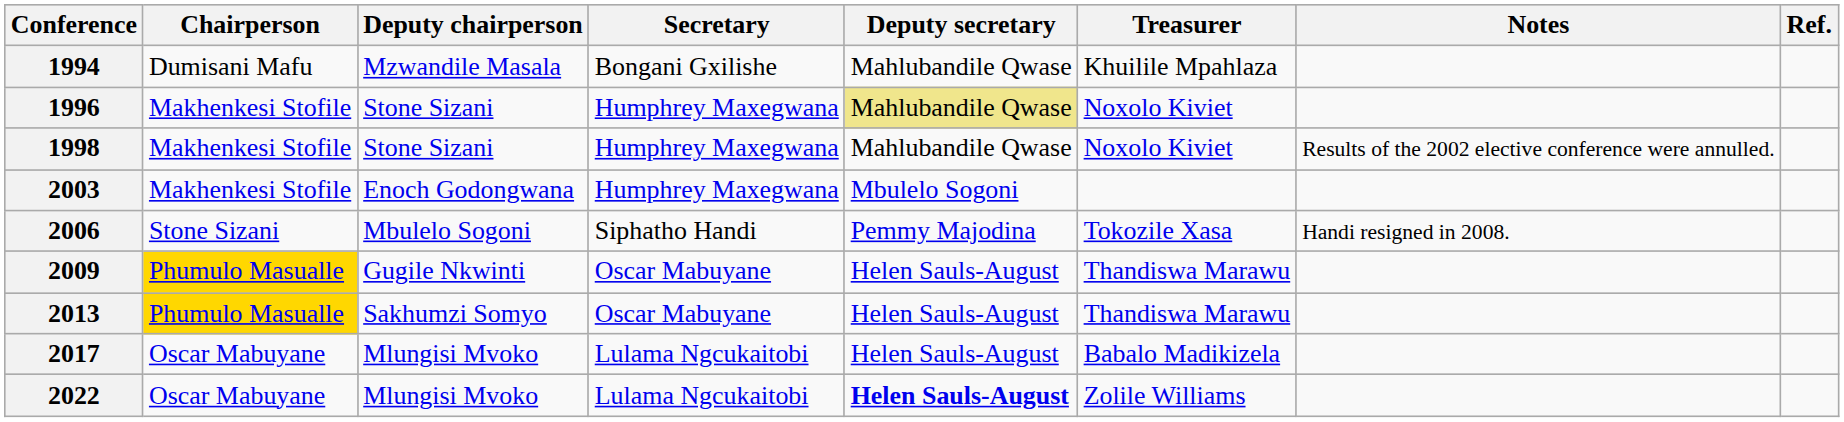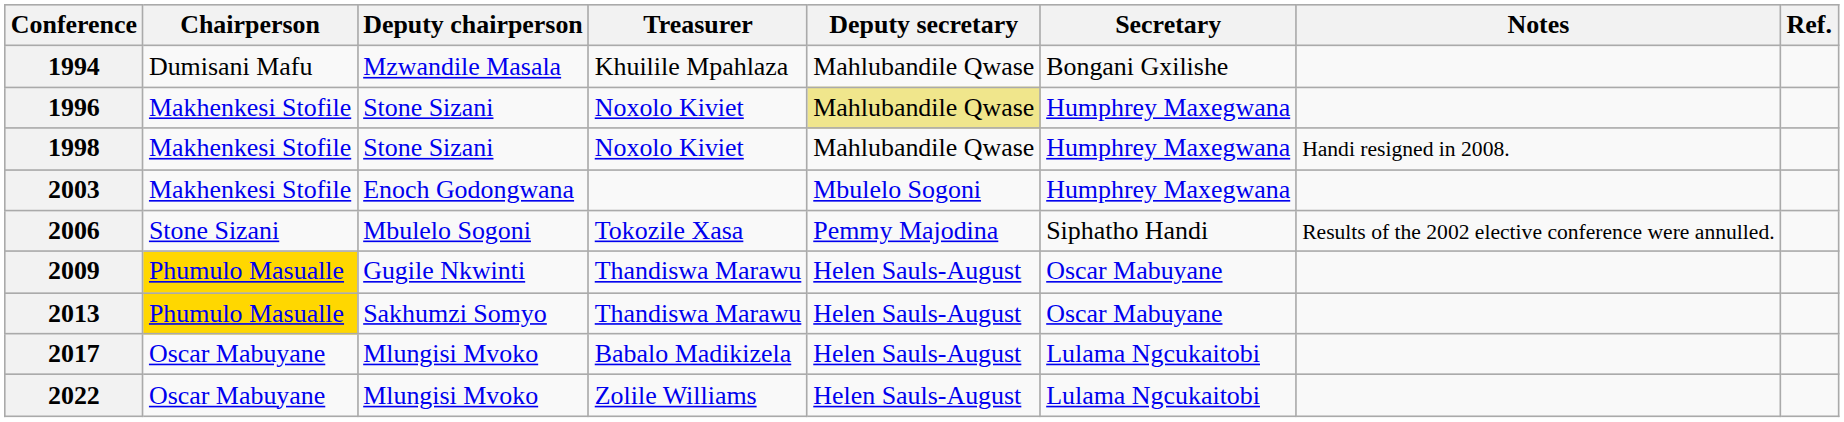 <table class="wikitable">
 <tr>
 <th>Conference</th>
 <th>Chairperson</th>
 <th>Deputy chairperson</th>
+<th>Treasurer</th>
+<th>Deputy secretary</th>
 <th>Secretary</th>
-<th>Deputy secretary</th>
-<th>Treasurer</th>
 <th>Notes</th>
 <th>Ref.</th>
 </tr>
 <tr>
 <th>1994</th>
 <td>Dumisani Mafu</td>
 <td><a href='#'>Mzwandile Masala</a></td>
+<td>Khuilile Mpahlaza</td>
+<td>Mahlubandile Qwase</td>
 <td>Bongani Gxilishe</td>
-<td>Mahlubandile Qwase</td>
-<td>Khuilile Mpahlaza</td>
 <td></td>
 <td></td>
 </tr>
 <tr>
 <th>1996</th>
 <td><a href='#'>Makhenkesi Stofile</a></td>
 <td><a href='#'>Stone Sizani</a></td>
+<td><a href='#'>Noxolo Kiviet</a></td>
+<td style="background: khaki;">Mahlubandile Qwase</td>
 <td><a href='#'>Humphrey Maxegwana</a></td>
-<td style="background: khaki;">Mahlubandile Qwase</td>
-<td><a href='#'>Noxolo Kiviet</a></td>
 <td></td>
 <td></td>
 </tr>
 <tr>
 <th>1998</th>
 <td><a href='#'>Makhenkesi Stofile</a></td>
 <td><a href='#'>Stone Sizani</a></td>
+<td><a href='#'>Noxolo Kiviet</a></td>
+<td>Mahlubandile Qwase</td>
 <td><a href='#'>Humphrey Maxegwana</a></td>
-<td>Mahlubandile Qwase</td>
-<td><a href='#'>Noxolo Kiviet</a></td>
-<td><small>Results of the 2002 elective conference were annulled.</small></td>
+<td><small>Handi resigned in 2008.</small></td>
 <td></td>
 </tr>
 <tr>
 <th>2003</th>
 <td><a href='#'>Makhenkesi Stofile</a></td>
 <td><a href='#'>Enoch Godongwana</a></td>
+<td></td>
+<td><a href='#'>Mbulelo Sogoni</a></td>
 <td><a href='#'>Humphrey Maxegwana</a></td>
-<td><a href='#'>Mbulelo Sogoni</a></td>
-<td></td>
 <td></td>
 <td></td>
 </tr>
 <tr>
 <th>2006</th>
 <td><a href='#'>Stone Sizani</a></td>
 <td><a href='#'>Mbulelo Sogoni</a></td>
+<td><a href='#'>Tokozile Xasa</a></td>
+<td><a href='#'>Pemmy Majodina</a></td>
 <td>Siphatho Handi</td>
-<td><a href='#'>Pemmy Majodina</a></td>
-<td><a href='#'>Tokozile Xasa</a></td>
-<td><small>Handi resigned in 2008.</small></td>
+<td><small>Results of the 2002 elective conference were annulled.</small></td>
 <td></td>
 </tr>
 <tr>
 <th>2009</th>
 <td style="background: gold;"><a href='#'>Phumulo Masualle</a></td>
 <td><a href='#'>Gugile Nkwinti</a></td>
+<td><a href='#'>Thandiswa Marawu</a></td>
+<td><a href='#'>Helen Sauls-August</a></td>
 <td><a href='#'>Oscar Mabuyane</a></td>
-<td><a href='#'>Helen Sauls-August</a></td>
-<td><a href='#'>Thandiswa Marawu</a></td>
 <td></td>
 <td></td>
 </tr>
 <tr>
 <th>2013</th>
 <td style="background: gold;"><a href='#'>Phumulo Masualle</a></td>
 <td><a href='#'>Sakhumzi Somyo</a></td>
+<td><a href='#'>Thandiswa Marawu</a></td>
+<td><a href='#'>Helen Sauls-August</a></td>
 <td><a href='#'>Oscar Mabuyane</a></td>
-<td><a href='#'>Helen Sauls-August</a></td>
-<td><a href='#'>Thandiswa Marawu</a></td>
 <td></td>
 <td></td>
 </tr>
 <tr>
 <th>2017</th>
 <td><a href='#'>Oscar Mabuyane</a></td>
 <td><a href='#'>Mlungisi Mvoko</a></td>
+<td><a href='#'>Babalo Madikizela</a></td>
+<td><a href='#'>Helen Sauls-August</a></td>
 <td><a href='#'>Lulama Ngcukaitobi</a></td>
-<td><a href='#'>Helen Sauls-August</a></td>
-<td><a href='#'>Babalo Madikizela</a></td>
 <td></td>
 <td></td>
 </tr>
 <tr>
 <th>2022</th>
 <td><a href='#'>Oscar Mabuyane</a></td>
 <td><a href='#'>Mlungisi Mvoko</a></td>
+<td><a href='#'>Zolile Williams</a></td>
+<td><a href='#'>Helen Sauls-August</a></td>
 <td><a href='#'>Lulama Ngcukaitobi</a></td>
-<td><strong><a href='#'>Helen Sauls-August</a></strong></td>
-<td><a href='#'>Zolile Williams</a></td>
 <td></td>
 <td></td>
 </tr>
 </table>
